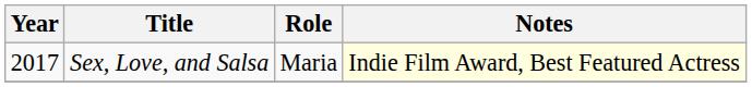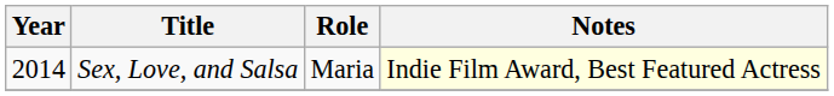 <table class="wikitable sortable">
 <tr>
 <th>Year</th>
 <th>Title</th>
 <th>Role</th>
 <th class="unsortable">Notes</th>
 </tr>
 <tr>
-<td>2017</td>
+<td>2014</td>
 <td><em>Sex, Love, and Salsa</em></td>
 <td>Maria</td>
 <td style="background: lightyellow;">Indie Film Award, Best Featured Actress</td>
 </tr>
 <tr>
 </tr>
 </table>
